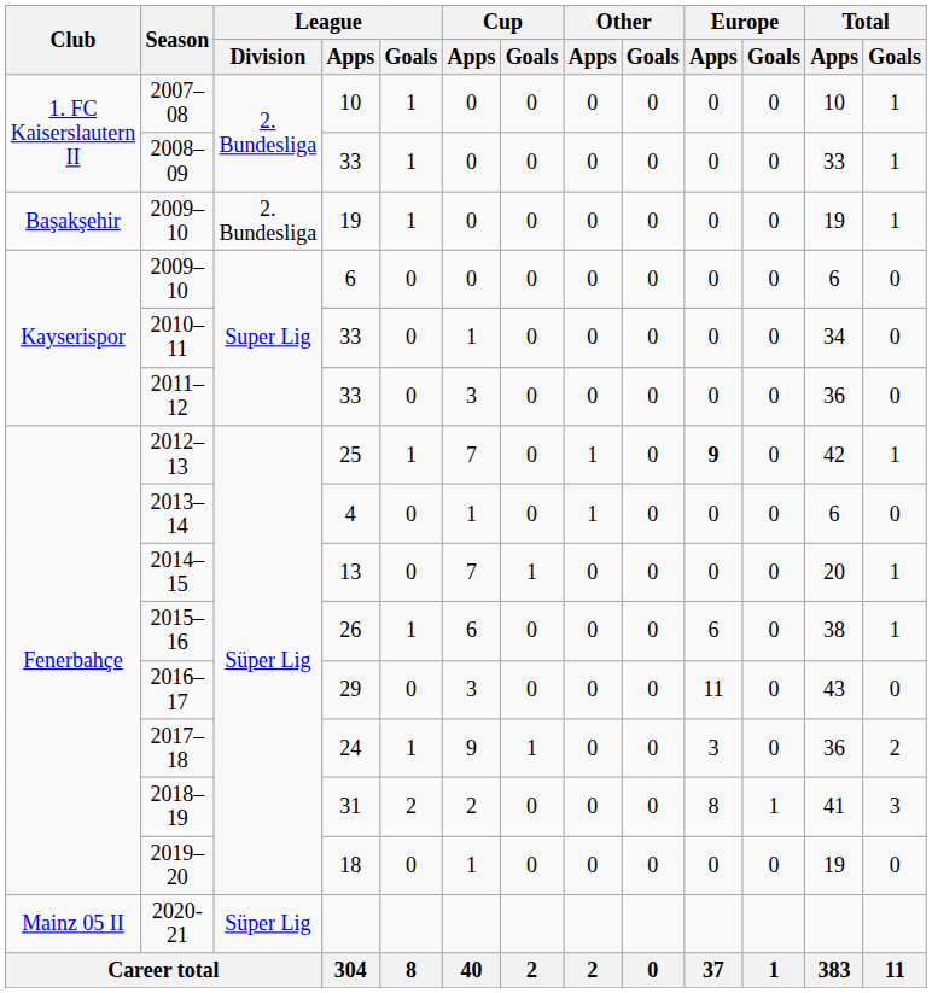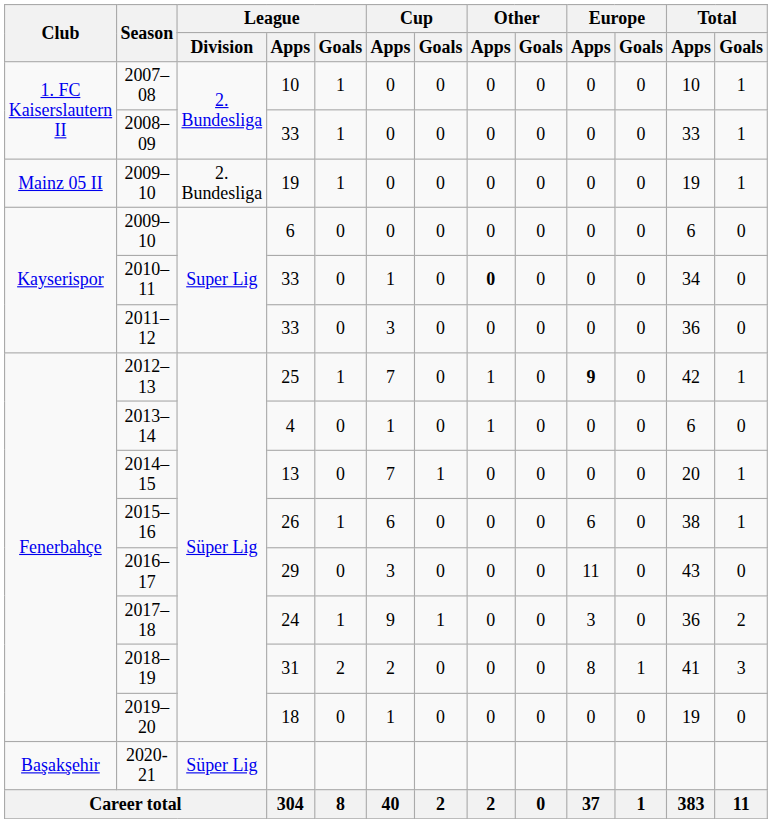 <table class="wikitable" style="text-align:center">
 <tr>
 <th rowspan="2">Club</th>
 <th rowspan="2">Season</th>
 <th colspan="3">League</th>
 <th colspan="2">Cup</th>
 <th colspan="2">Other</th>
 <th colspan="2">Europe</th>
 <th colspan="2">Total</th>
 </tr>
 <tr>
 <th>Division</th>
 <th>Apps</th>
 <th>Goals</th>
 <th>Apps</th>
 <th>Goals</th>
 <th>Apps</th>
 <th>Goals</th>
 <th>Apps</th>
 <th>Goals</th>
 <th>Apps</th>
 <th>Goals</th>
 </tr>
 <tr>
 <td rowspan="2"><a href='#'>1. FC Kaiserslautern II</a></td>
 <td>2007–08</td>
 <td rowspan="2"><a href='#'>2. Bundesliga</a></td>
 <td>10</td>
 <td>1</td>
 <td>0</td>
 <td>0</td>
 <td>0</td>
 <td>0</td>
 <td>0</td>
 <td>0</td>
 <td>10</td>
 <td>1</td>
 </tr>
 <tr>
 <td>2008–09</td>
 <td>33</td>
 <td>1</td>
 <td>0</td>
 <td>0</td>
 <td>0</td>
 <td>0</td>
 <td>0</td>
 <td>0</td>
 <td>33</td>
 <td>1</td>
 </tr>
 <tr>
-<td><a href='#'>Başakşehir</a></td>
+<td><a href='#'>Mainz 05 II</a></td>
 <td>2009–10</td>
 <td>2. Bundesliga</td>
 <td>19</td>
 <td>1</td>
 <td>0</td>
 <td>0</td>
 <td>0</td>
 <td>0</td>
 <td>0</td>
 <td>0</td>
 <td>19</td>
 <td>1</td>
 </tr>
 <tr>
 <td rowspan="3"><a href='#'>Kayserispor</a></td>
 <td>2009–10</td>
 <td rowspan="3"><a href='#'>Super Lig</a></td>
 <td>6</td>
 <td>0</td>
 <td>0</td>
 <td>0</td>
 <td>0</td>
 <td>0</td>
 <td>0</td>
 <td>0</td>
 <td>6</td>
 <td>0</td>
 </tr>
 <tr>
 <td>2010–11</td>
 <td>33</td>
 <td>0</td>
 <td>1</td>
 <td>0</td>
-<td>0</td>
+<td><strong>0</strong></td>
 <td>0</td>
 <td>0</td>
 <td>0</td>
 <td>34</td>
 <td>0</td>
 </tr>
 <tr>
 <td>2011–12</td>
 <td>33</td>
 <td>0</td>
 <td>3</td>
 <td>0</td>
 <td>0</td>
 <td>0</td>
 <td>0</td>
 <td>0</td>
 <td>36</td>
 <td>0</td>
 </tr>
 <tr>
 <td rowspan="8"><a href='#'>Fenerbahçe</a></td>
 <td>2012–13</td>
 <td rowspan="8"><a href='#'>Süper Lig</a></td>
 <td>25</td>
 <td>1</td>
 <td>7</td>
 <td>0</td>
 <td>1</td>
 <td>0</td>
 <td><strong>9</strong></td>
 <td>0</td>
 <td>42</td>
 <td>1</td>
 </tr>
 <tr>
 <td>2013–14</td>
 <td>4</td>
 <td>0</td>
 <td>1</td>
 <td>0</td>
 <td>1</td>
 <td>0</td>
 <td>0</td>
 <td>0</td>
 <td>6</td>
 <td>0</td>
 </tr>
 <tr>
 <td>2014–15</td>
 <td>13</td>
 <td>0</td>
 <td>7</td>
 <td>1</td>
 <td>0</td>
 <td>0</td>
 <td>0</td>
 <td>0</td>
 <td>20</td>
 <td>1</td>
 </tr>
 <tr>
 <td>2015–16</td>
 <td>26</td>
 <td>1</td>
 <td>6</td>
 <td>0</td>
 <td>0</td>
 <td>0</td>
 <td>6</td>
 <td>0</td>
 <td>38</td>
 <td>1</td>
 </tr>
 <tr>
 <td>2016–17</td>
 <td>29</td>
 <td>0</td>
 <td>3</td>
 <td>0</td>
 <td>0</td>
 <td>0</td>
 <td>11</td>
 <td>0</td>
 <td>43</td>
 <td>0</td>
 </tr>
 <tr>
 <td>2017–18</td>
 <td>24</td>
 <td>1</td>
 <td>9</td>
 <td>1</td>
 <td>0</td>
 <td>0</td>
 <td>3</td>
 <td>0</td>
 <td>36</td>
 <td>2</td>
 </tr>
 <tr>
 <td>2018–19</td>
 <td>31</td>
 <td>2</td>
 <td>2</td>
 <td>0</td>
 <td>0</td>
 <td>0</td>
 <td>8</td>
 <td>1</td>
 <td>41</td>
 <td>3</td>
 </tr>
 <tr>
 <td>2019–20</td>
 <td>18</td>
 <td>0</td>
 <td>1</td>
 <td>0</td>
 <td>0</td>
 <td>0</td>
 <td>0</td>
 <td>0</td>
 <td>19</td>
 <td>0</td>
 </tr>
 <tr>
-<td><a href='#'>Mainz 05 II</a></td>
+<td><a href='#'>Başakşehir</a></td>
 <td>2020-21</td>
 <td><a href='#'>Süper Lig</a></td>
 <td></td>
 <td></td>
 <td></td>
 <td></td>
 <td></td>
 <td></td>
 <td></td>
 <td></td>
 <td></td>
 <td></td>
 </tr>
 <tr>
 <th colspan="3">Career total</th>
 <th>304</th>
 <th>8</th>
 <th>40</th>
 <th>2</th>
 <th>2</th>
 <th>0</th>
 <th>37</th>
 <th>1</th>
 <th>383</th>
 <th>11</th>
 </tr>
 </table>
